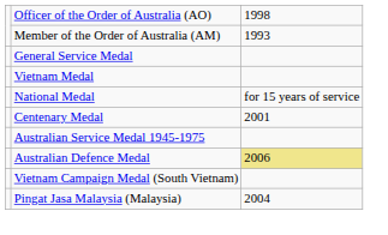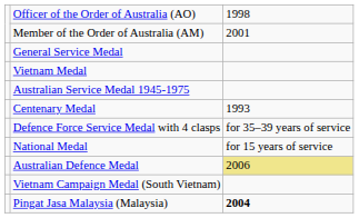 <table class="wikitable">
 <tr>
 <td rowspan=2></td>
 <td><a href='#'>Officer of the Order of Australia</a> (AO)</td>
 <td>1998</td>
 </tr>
 <tr>
 <td>Member of the Order of Australia (AM)</td>
-<td>1993</td>
+<td>2001</td>
 </tr>
 <tr>
 <td></td>
 <td><a href='#'>General Service Medal</a></td>
 <td></td>
 </tr>
 <tr>
 <td></td>
 <td><a href='#'>Vietnam Medal</a></td>
 <td></td>
 </tr>
 <tr>
 <td></td>
-<td><a href='#'>National Medal</a></td>
-<td>for 15 years of service</td>
+<td><a href='#'>Australian Service Medal 1945-1975</a></td>
+<td></td>
 </tr>
 <tr>
 <td></td>
 <td><a href='#'>Centenary Medal</a></td>
-<td>2001</td>
+<td>1993</td>
 </tr>
 <tr>
 <td></td>
-<td><a href='#'>Australian Service Medal 1945-1975</a></td>
+<td><a href='#'>Defence Force Service Medal</a> with 4 clasps</td>
+<td>for 35–39 years of service</td>
+</tr>
+<tr>
 <td></td>
+<td><a href='#'>National Medal</a></td>
+<td>for 15 years of service</td>
 </tr>
 <tr>
 <td></td>
 <td><a href='#'>Australian Defence Medal</a></td>
 <td style="background: khaki;">2006</td>
 </tr>
 <tr>
 <td></td>
 <td><a href='#'>Vietnam Campaign Medal</a> (South Vietnam)</td>
 <td></td>
 </tr>
 <tr>
 <td></td>
 <td><a href='#'>Pingat Jasa Malaysia</a> (Malaysia)</td>
-<td>2004</td>
+<td><strong>2004</strong></td>
 </tr>
 </table>
